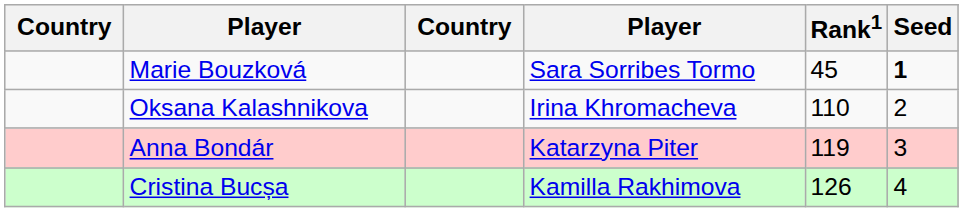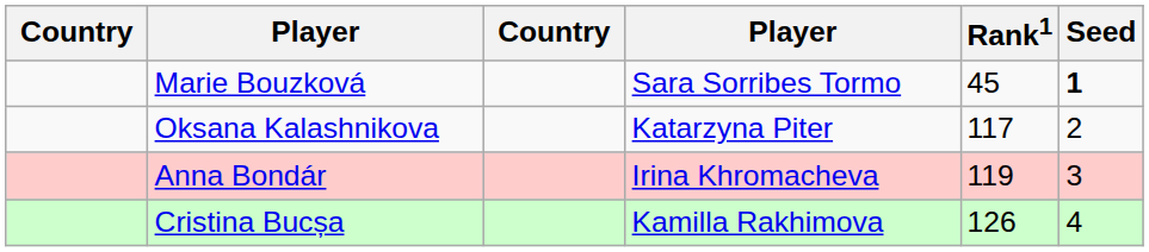 <table class="sortable wikitable">
 <tr>
 <th width="70">Country</th>
 <th width="175">Player</th>
 <th width="70">Country</th>
 <th width="175">Player</th>
 <th>Rank<sup>1</sup></th>
 <th>Seed</th>
 </tr>
 <tr>
 <td></td>
 <td><a href='#'>Marie Bouzková</a></td>
 <td></td>
 <td><a href='#'>Sara Sorribes Tormo</a></td>
 <td>45</td>
 <td><strong>1</strong></td>
 </tr>
 <tr>
 <td></td>
 <td><a href='#'>Oksana Kalashnikova</a></td>
 <td></td>
-<td><a href='#'>Irina Khromacheva</a></td>
-<td>110</td>
+<td><a href='#'>Katarzyna Piter</a></td>
+<td>117</td>
 <td>2</td>
 </tr>
 <tr bgcolor=#fcc>
 <td></td>
 <td><a href='#'>Anna Bondár</a></td>
 <td></td>
-<td><a href='#'>Katarzyna Piter</a></td>
+<td><a href='#'>Irina Khromacheva</a></td>
 <td>119</td>
 <td>3</td>
 </tr>
 <tr bgcolor=#cfc>
 <td></td>
 <td><a href='#'>Cristina Bucșa</a></td>
 <td></td>
 <td><a href='#'>Kamilla Rakhimova</a></td>
 <td>126</td>
 <td>4</td>
 </tr>
 </table>
